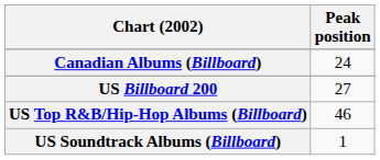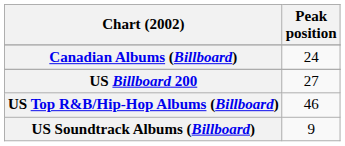 <table class="wikitable sortable plainrowheaders" style="text-align:center">
 <tr>
 <th scope="col">Chart (2002)</th>
 <th scope="col">Peak<br>position</th>
 </tr>
 <tr>
 </tr>
 <tr>
 <th scope="row"><a href='#'>Canadian Albums</a> (<a href='#'><em>Billboard</em></a>)</th>
 <td>24</td>
 </tr>
 <tr>
 </tr>
 <tr>
 </tr>
 <tr>
 </tr>
 <tr>
 <th scope="row">US <a href='#'><em>Billboard</em> 200</a></th>
 <td>27</td>
 </tr>
 <tr>
 <th scope="row">US <a href='#'>Top R&B/Hip-Hop Albums</a> (<em><a href='#'>Billboard</a></em>)</th>
 <td>46</td>
 </tr>
 <tr>
 <th scope="row">US Soundtrack Albums (<em><a href='#'>Billboard</a></em>)</th>
-<td>1</td>
+<td>9</td>
 </tr>
 </table>
